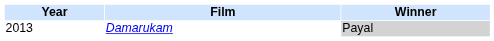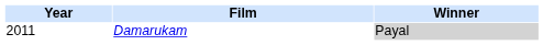 <table cellspacing="1" cellpadding="1" border="0" style="width:50%;">
 <tr style="background:#d1e4fd;">
 <th>Year</th>
 <th>Film</th>
 <th>Winner</th>
 </tr>
 <tr>
-<td>2013</td>
+<td>2011</td>
 <td><em><a href='#'>Damarukam</a></em></td>
 <td style="background: lightgrey;">Payal</td>
 </tr>
 <tr style="background:#d1e4fd;">
 </tr>
 </table>
